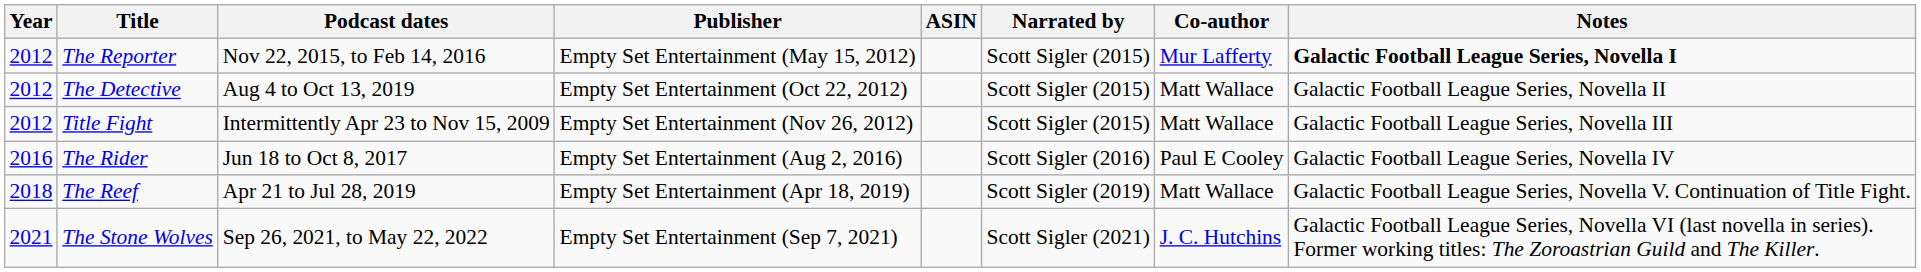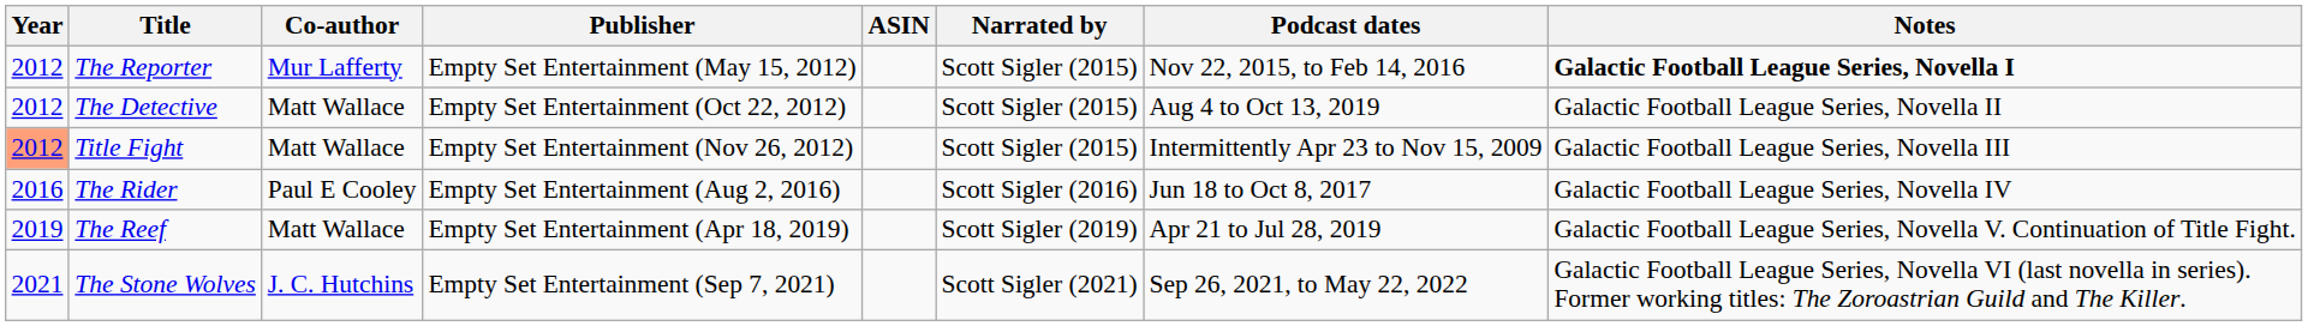 <table class="wikitable sortable">
 <tr>
 <th>Year</th>
 <th>Title</th>
-<th>Podcast dates</th>
+<th>Co-author</th>
 <th>Publisher</th>
 <th>ASIN</th>
 <th>Narrated by</th>
-<th>Co-author</th>
+<th>Podcast dates</th>
 <th>Notes</th>
 </tr>
 <tr>
 <td><a href='#'>2012</a></td>
 <td><em><a href='#'>The Reporter</a></em></td>
-<td>Nov 22, 2015, to Feb 14, 2016</td>
+<td><a href='#'>Mur Lafferty</a></td>
 <td>Empty Set Entertainment (May 15, 2012)</td>
 <td></td>
 <td>Scott Sigler (2015)</td>
-<td><a href='#'>Mur Lafferty</a></td>
+<td>Nov 22, 2015, to Feb 14, 2016</td>
 <td><strong>Galactic Football League Series, Novella I</strong></td>
 </tr>
 <tr>
 <td><a href='#'>2012</a></td>
 <td><em><a href='#'>The Detective</a></em></td>
-<td>Aug 4 to Oct 13, 2019</td>
+<td>Matt Wallace</td>
 <td>Empty Set Entertainment (Oct 22, 2012)</td>
 <td></td>
 <td>Scott Sigler (2015)</td>
-<td>Matt Wallace</td>
+<td>Aug 4 to Oct 13, 2019</td>
 <td>Galactic Football League Series, Novella II</td>
 </tr>
 <tr>
-<td><a href='#'>2012</a></td>
+<td style="background: lightsalmon;"><a href='#'>2012</a></td>
 <td><em><a href='#'>Title Fight</a></em></td>
-<td>Intermittently Apr 23 to Nov 15, 2009</td>
+<td>Matt Wallace</td>
 <td>Empty Set Entertainment (Nov 26, 2012)</td>
 <td></td>
 <td>Scott Sigler (2015)</td>
-<td>Matt Wallace</td>
+<td>Intermittently Apr 23 to Nov 15, 2009</td>
 <td>Galactic Football League Series, Novella III</td>
 </tr>
 <tr>
 <td><a href='#'>2016</a></td>
 <td><em><a href='#'>The Rider</a></em></td>
-<td>Jun 18 to Oct 8, 2017</td>
+<td>Paul E Cooley</td>
 <td>Empty Set Entertainment (Aug 2, 2016)</td>
 <td></td>
 <td>Scott Sigler (2016)</td>
-<td>Paul E Cooley</td>
+<td>Jun 18 to Oct 8, 2017</td>
 <td>Galactic Football League Series, Novella IV</td>
 </tr>
 <tr>
-<td><a href='#'>2018</a></td>
+<td><a href='#'>2019</a></td>
 <td><em><a href='#'>The Reef</a></em></td>
-<td>Apr 21 to Jul 28, 2019</td>
+<td>Matt Wallace</td>
 <td>Empty Set Entertainment (Apr 18, 2019)</td>
 <td></td>
 <td>Scott Sigler (2019)</td>
-<td>Matt Wallace</td>
+<td>Apr 21 to Jul 28, 2019</td>
 <td>Galactic Football League Series, Novella V. Continuation of Title Fight.</td>
 </tr>
 <tr>
 <td><a href='#'>2021</a></td>
 <td><em><a href='#'>The Stone Wolves</a></em></td>
-<td>Sep 26, 2021, to May 22, 2022</td>
+<td><a href='#'>J. C. Hutchins</a></td>
 <td>Empty Set Entertainment (Sep 7, 2021)</td>
 <td></td>
 <td>Scott Sigler (2021)</td>
-<td><a href='#'>J. C. Hutchins</a></td>
+<td>Sep 26, 2021, to May 22, 2022</td>
 <td>Galactic Football League Series, Novella VI (last novella in series).<br>Former working titles: <em>The Zoroastrian Guild</em> and <em>The Killer</em>.</td>
 </tr>
 </table>
